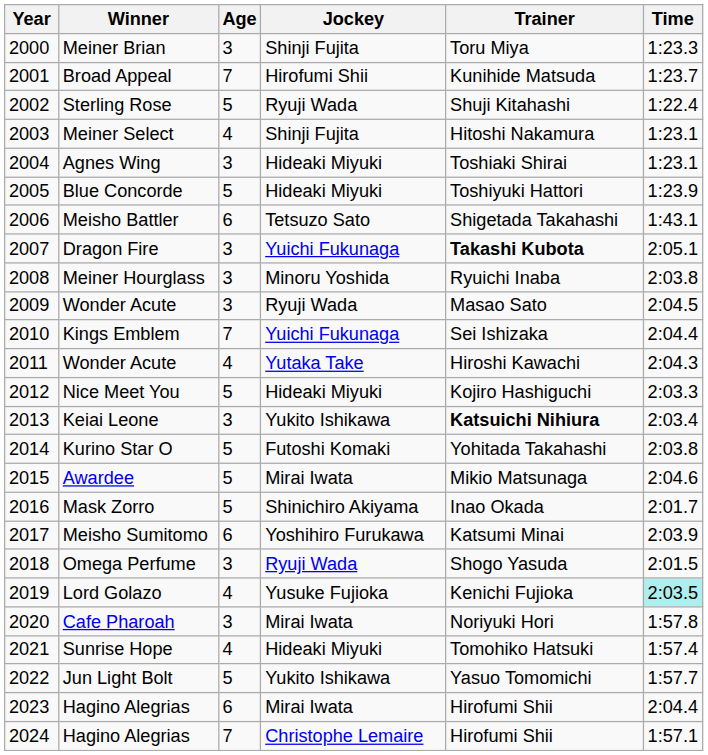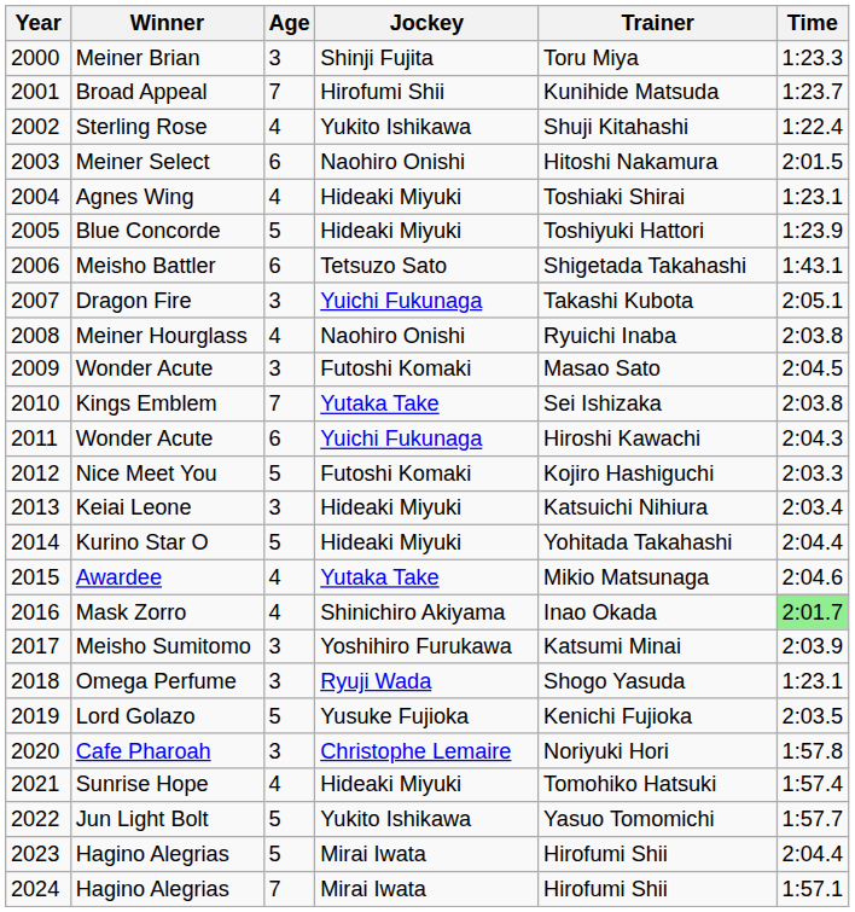 <table class="wikitable sortable" style="font-size:90%">
 <tr>
 <th width="36px">Year<br></th>
 <th width="120px">Winner<br></th>
 <th>Age<br></th>
 <th width="140px">Jockey<br></th>
 <th width="150px">Trainer<br></th>
 <th>Time<br></th>
 </tr>
 <tr>
 <td>2000</td>
 <td>Meiner Brian</td>
 <td>3</td>
 <td>Shinji Fujita</td>
 <td>Toru Miya</td>
 <td>1:23.3</td>
 </tr>
 <tr>
 <td>2001</td>
 <td>Broad Appeal</td>
 <td>7</td>
 <td>Hirofumi Shii</td>
 <td>Kunihide Matsuda</td>
 <td>1:23.7</td>
 </tr>
 <tr>
 <td>2002</td>
 <td>Sterling Rose</td>
-<td>5</td>
-<td>Ryuji Wada</td>
+<td>4</td>
+<td>Yukito Ishikawa</td>
 <td>Shuji Kitahashi</td>
 <td>1:22.4</td>
 </tr>
 <tr>
 <td>2003</td>
 <td>Meiner Select</td>
-<td>4</td>
-<td>Shinji Fujita</td>
+<td>6</td>
+<td>Naohiro Onishi</td>
 <td>Hitoshi Nakamura</td>
-<td>1:23.1</td>
+<td>2:01.5</td>
 </tr>
 <tr>
 <td>2004</td>
 <td>Agnes Wing</td>
-<td>3</td>
+<td>4</td>
 <td>Hideaki Miyuki</td>
 <td>Toshiaki Shirai</td>
 <td>1:23.1</td>
 </tr>
 <tr>
 <td>2005</td>
 <td>Blue Concorde</td>
 <td>5</td>
 <td>Hideaki Miyuki</td>
 <td>Toshiyuki Hattori</td>
 <td>1:23.9</td>
 </tr>
 <tr>
 <td>2006</td>
 <td>Meisho Battler</td>
 <td>6</td>
 <td>Tetsuzo Sato</td>
 <td>Shigetada Takahashi</td>
 <td>1:43.1</td>
 </tr>
 <tr>
 <td>2007</td>
 <td>Dragon Fire</td>
 <td>3</td>
 <td><a href='#'>Yuichi Fukunaga</a></td>
-<td><strong>Takashi Kubota</strong></td>
+<td>Takashi Kubota</td>
 <td>2:05.1</td>
 </tr>
 <tr>
 <td>2008</td>
 <td>Meiner Hourglass</td>
-<td>3</td>
-<td>Minoru Yoshida</td>
+<td>4</td>
+<td>Naohiro Onishi</td>
 <td>Ryuichi Inaba</td>
 <td>2:03.8</td>
 </tr>
 <tr>
 <td>2009</td>
 <td>Wonder Acute</td>
 <td>3</td>
-<td>Ryuji Wada</td>
+<td>Futoshi Komaki</td>
 <td>Masao Sato</td>
 <td>2:04.5</td>
 </tr>
 <tr>
 <td>2010</td>
 <td>Kings Emblem</td>
 <td>7</td>
-<td><a href='#'>Yuichi Fukunaga</a></td>
+<td><a href='#'>Yutaka Take</a></td>
 <td>Sei Ishizaka</td>
-<td>2:04.4</td>
+<td>2:03.8</td>
 </tr>
 <tr>
 <td>2011</td>
 <td>Wonder Acute</td>
-<td>4</td>
-<td><a href='#'>Yutaka Take</a></td>
+<td>6</td>
+<td><a href='#'>Yuichi Fukunaga</a></td>
 <td>Hiroshi Kawachi</td>
 <td>2:04.3</td>
 </tr>
 <tr>
 <td>2012</td>
 <td>Nice Meet You</td>
 <td>5</td>
-<td>Hideaki Miyuki</td>
+<td>Futoshi Komaki</td>
 <td>Kojiro Hashiguchi</td>
 <td>2:03.3</td>
 </tr>
 <tr>
 <td>2013</td>
 <td>Keiai Leone</td>
 <td>3</td>
-<td>Yukito Ishikawa</td>
-<td><strong>Katsuichi Nihiura</strong></td>
+<td>Hideaki Miyuki</td>
+<td>Katsuichi Nihiura</td>
 <td>2:03.4</td>
 </tr>
 <tr>
 <td>2014</td>
 <td>Kurino Star O</td>
 <td>5</td>
-<td>Futoshi Komaki</td>
+<td>Hideaki Miyuki</td>
 <td>Yohitada Takahashi</td>
-<td>2:03.8</td>
+<td>2:04.4</td>
 </tr>
 <tr>
 <td>2015</td>
 <td><a href='#'>Awardee</a></td>
-<td>5</td>
-<td>Mirai Iwata</td>
+<td>4</td>
+<td><a href='#'>Yutaka Take</a></td>
 <td>Mikio Matsunaga</td>
 <td>2:04.6</td>
 </tr>
 <tr>
 <td>2016</td>
 <td>Mask Zorro</td>
-<td>5</td>
+<td>4</td>
 <td>Shinichiro Akiyama</td>
 <td>Inao Okada</td>
-<td>2:01.7</td>
+<td style="background: lightgreen;">2:01.7</td>
 </tr>
 <tr>
 <td>2017</td>
 <td>Meisho Sumitomo</td>
-<td>6</td>
+<td>3</td>
 <td>Yoshihiro Furukawa</td>
 <td>Katsumi Minai</td>
 <td>2:03.9</td>
 </tr>
 <tr>
 <td>2018</td>
 <td>Omega Perfume</td>
 <td>3</td>
 <td><a href='#'>Ryuji Wada</a></td>
 <td>Shogo Yasuda</td>
-<td>2:01.5</td>
+<td>1:23.1</td>
 </tr>
 <tr>
 <td>2019</td>
 <td>Lord Golazo</td>
-<td>4</td>
+<td>5</td>
 <td>Yusuke Fujioka</td>
 <td>Kenichi Fujioka</td>
-<td style="background: paleturquoise;">2:03.5</td>
+<td>2:03.5</td>
 </tr>
 <tr>
 <td>2020</td>
 <td><a href='#'>Cafe Pharoah</a></td>
 <td>3</td>
-<td>Mirai Iwata</td>
+<td><a href='#'>Christophe Lemaire</a></td>
 <td>Noriyuki Hori</td>
 <td>1:57.8</td>
 </tr>
 <tr>
 <td>2021</td>
 <td>Sunrise Hope</td>
 <td>4</td>
 <td>Hideaki Miyuki</td>
 <td>Tomohiko Hatsuki</td>
 <td>1:57.4</td>
 </tr>
 <tr>
 <td>2022</td>
 <td>Jun Light Bolt</td>
 <td>5</td>
 <td>Yukito Ishikawa</td>
 <td>Yasuo Tomomichi</td>
 <td>1:57.7</td>
 </tr>
 <tr>
 <td>2023</td>
 <td>Hagino Alegrias</td>
-<td>6</td>
+<td>5</td>
 <td>Mirai Iwata</td>
 <td>Hirofumi Shii</td>
 <td>2:04.4</td>
 </tr>
 <tr>
 <td>2024</td>
 <td>Hagino Alegrias</td>
 <td>7</td>
-<td><a href='#'>Christophe Lemaire</a></td>
+<td>Mirai Iwata</td>
 <td>Hirofumi Shii</td>
 <td>1:57.1</td>
 </tr>
 </table>
